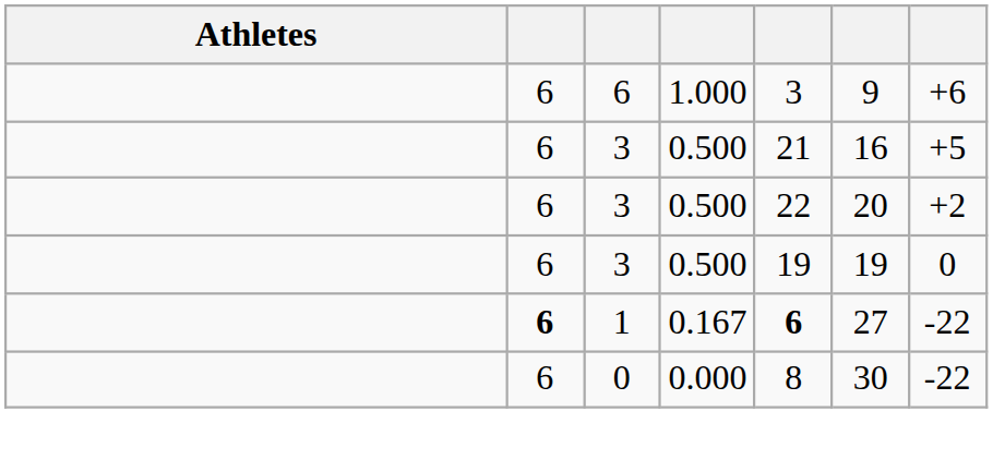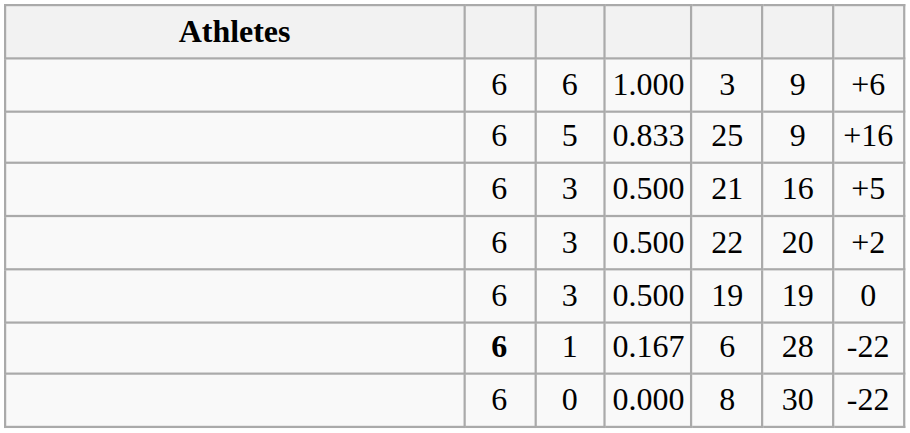 <table class="wikitable" style="text-align: center; font-size:90% ">
 <tr>
 <th width=200>Athletes</th>
 <th width=25></th>
 <th width=25></th>
 <th width=25></th>
 <th width=25></th>
 <th width=25></th>
 <th width=25></th>
 </tr>
 <tr>
 <td align=left></td>
 <td>6</td>
 <td>6</td>
 <td>1.000</td>
 <td>3</td>
 <td>9</td>
 <td>+6</td>
+</tr>
+<tr>
+<td align=left></td>
+<td>6</td>
+<td>5</td>
+<td>0.833</td>
+<td>25</td>
+<td>9</td>
+<td>+16</td>
 </tr>
 <tr>
 <td align=left></td>
 <td>6</td>
 <td>3</td>
 <td>0.500</td>
 <td>21</td>
 <td>16</td>
 <td>+5</td>
 </tr>
 <tr>
 <td align=left></td>
 <td>6</td>
 <td>3</td>
 <td>0.500</td>
 <td>22</td>
 <td>20</td>
 <td>+2</td>
 </tr>
 <tr>
 <td align=left></td>
 <td>6</td>
 <td>3</td>
 <td>0.500</td>
 <td>19</td>
 <td>19</td>
 <td>0</td>
 </tr>
 <tr>
 <td align=left></td>
 <td><strong>6</strong></td>
 <td>1</td>
 <td>0.167</td>
-<td><strong>6</strong></td>
-<td>27</td>
+<td>6</td>
+<td>28</td>
 <td>-22</td>
 </tr>
 <tr>
 <td align=left></td>
 <td>6</td>
 <td>0</td>
 <td>0.000</td>
 <td>8</td>
 <td>30</td>
 <td>-22</td>
 </tr>
 </table>
